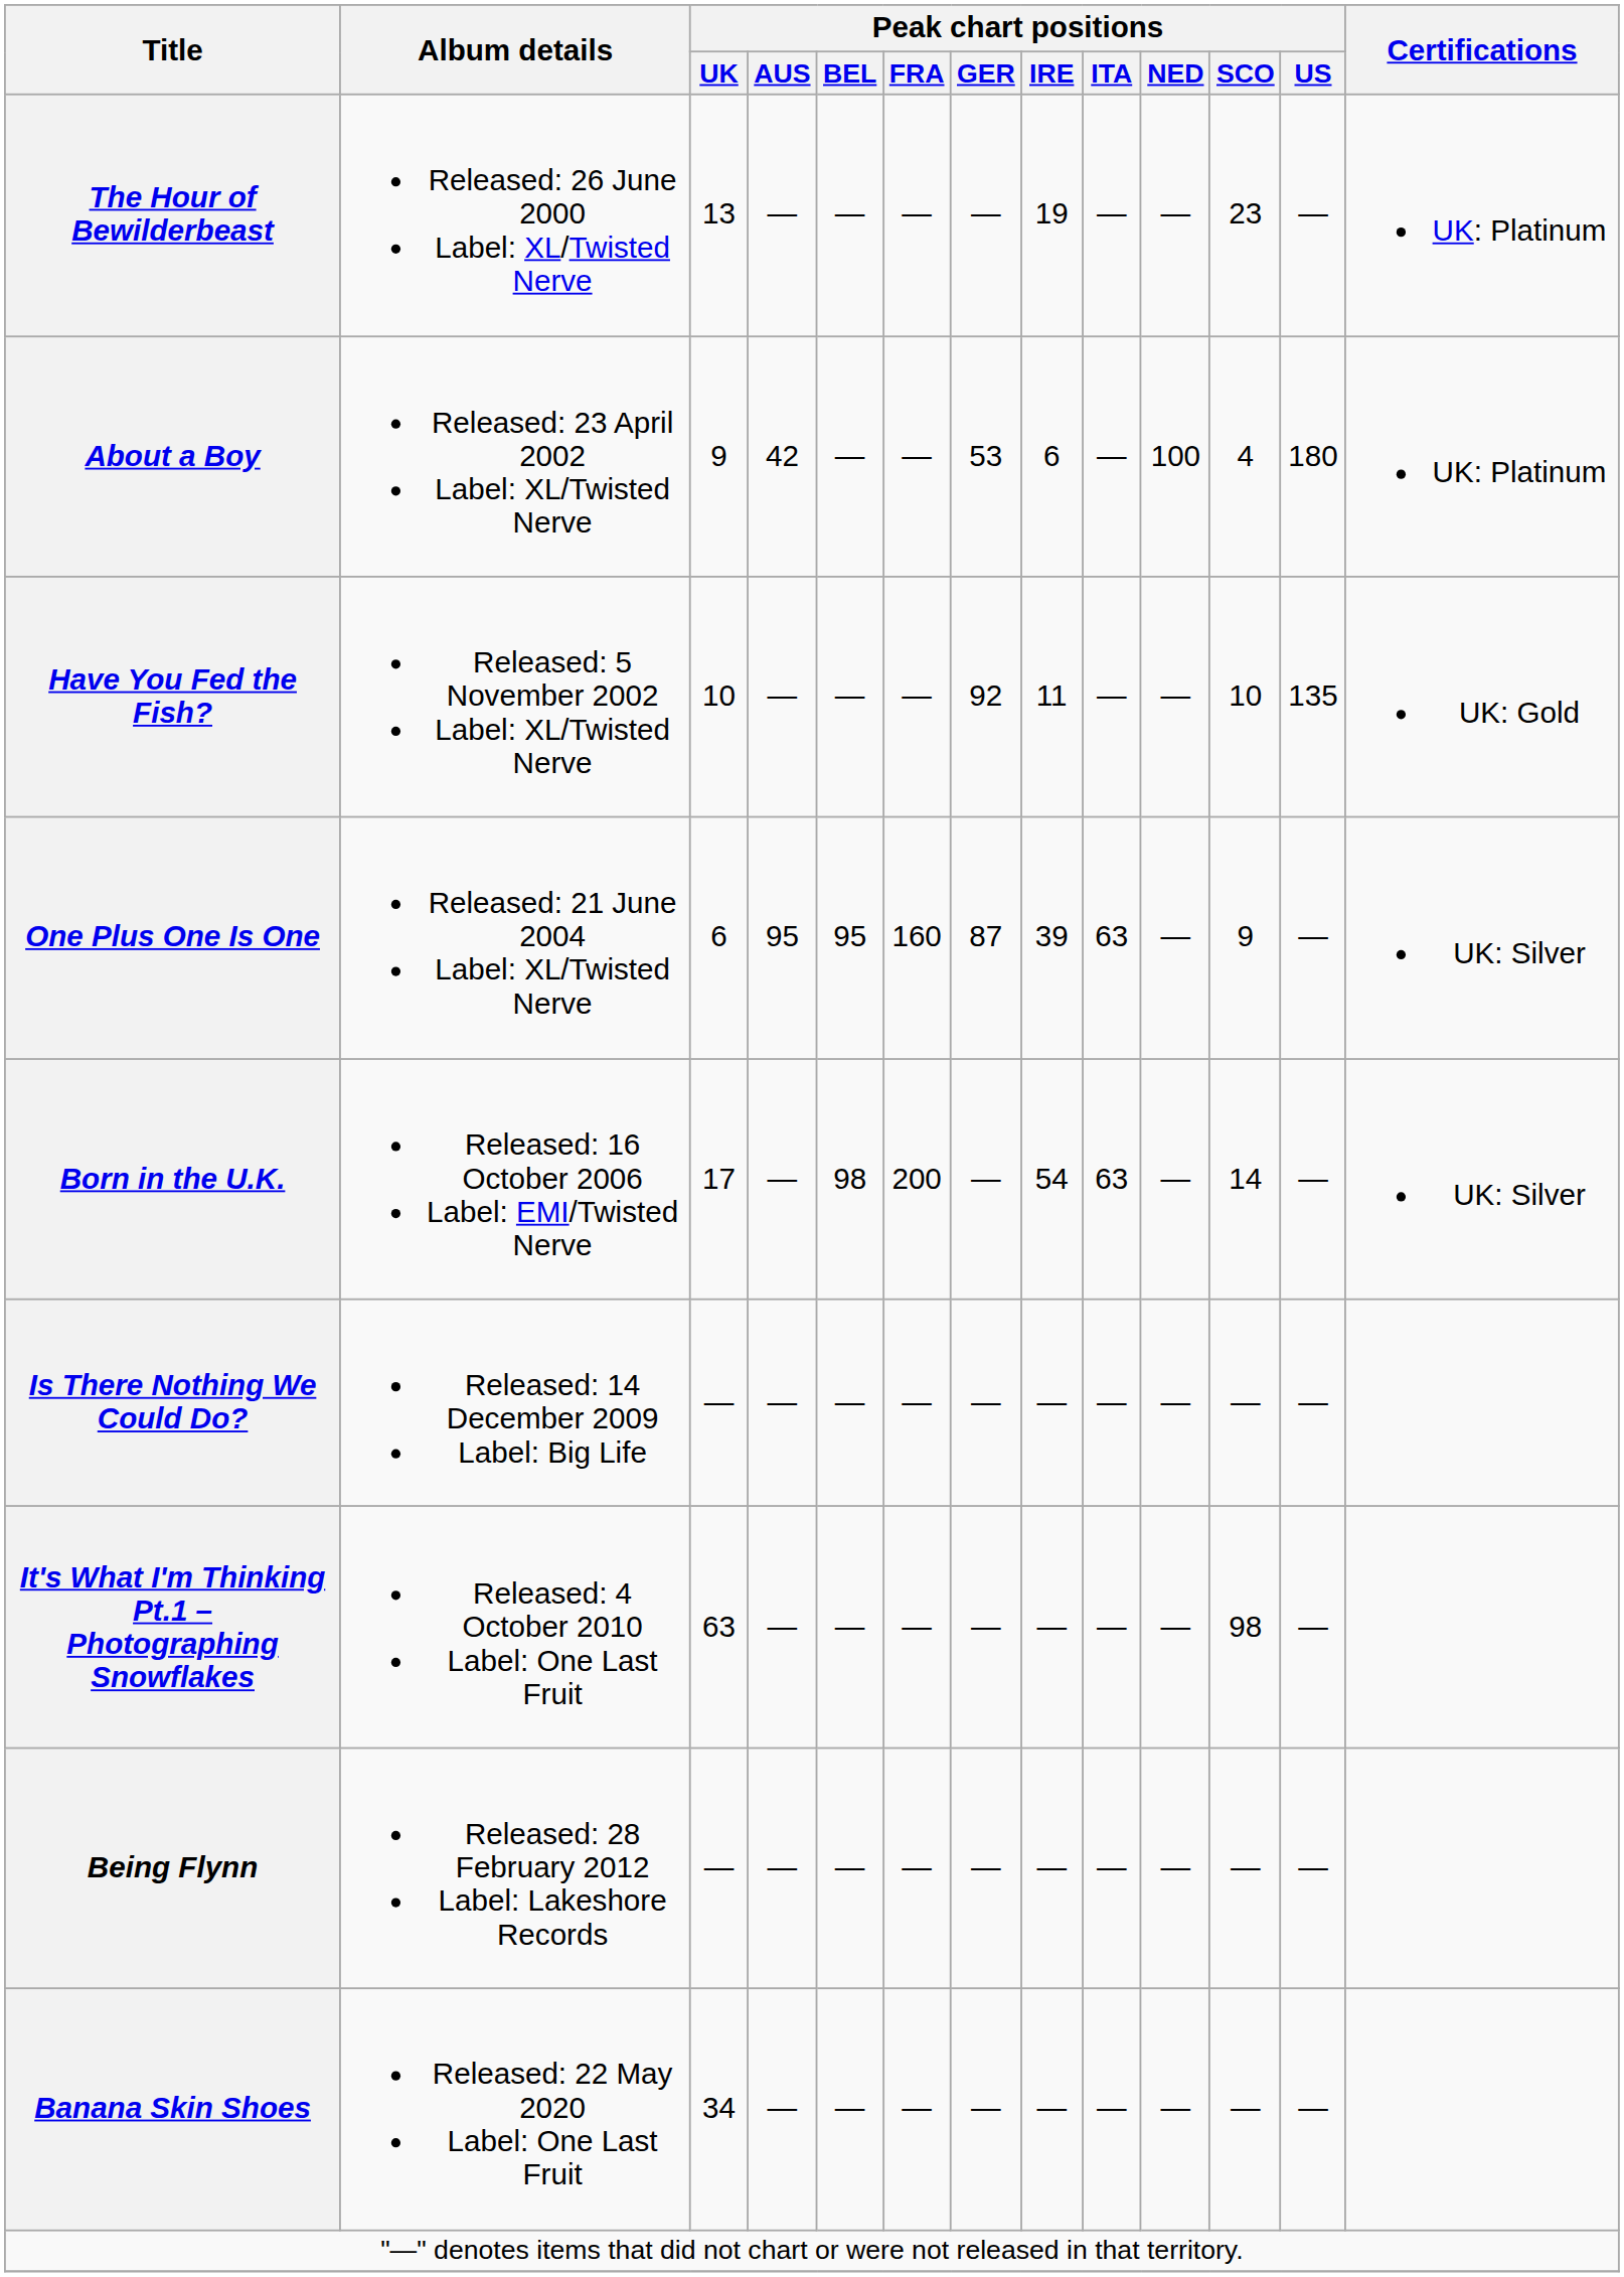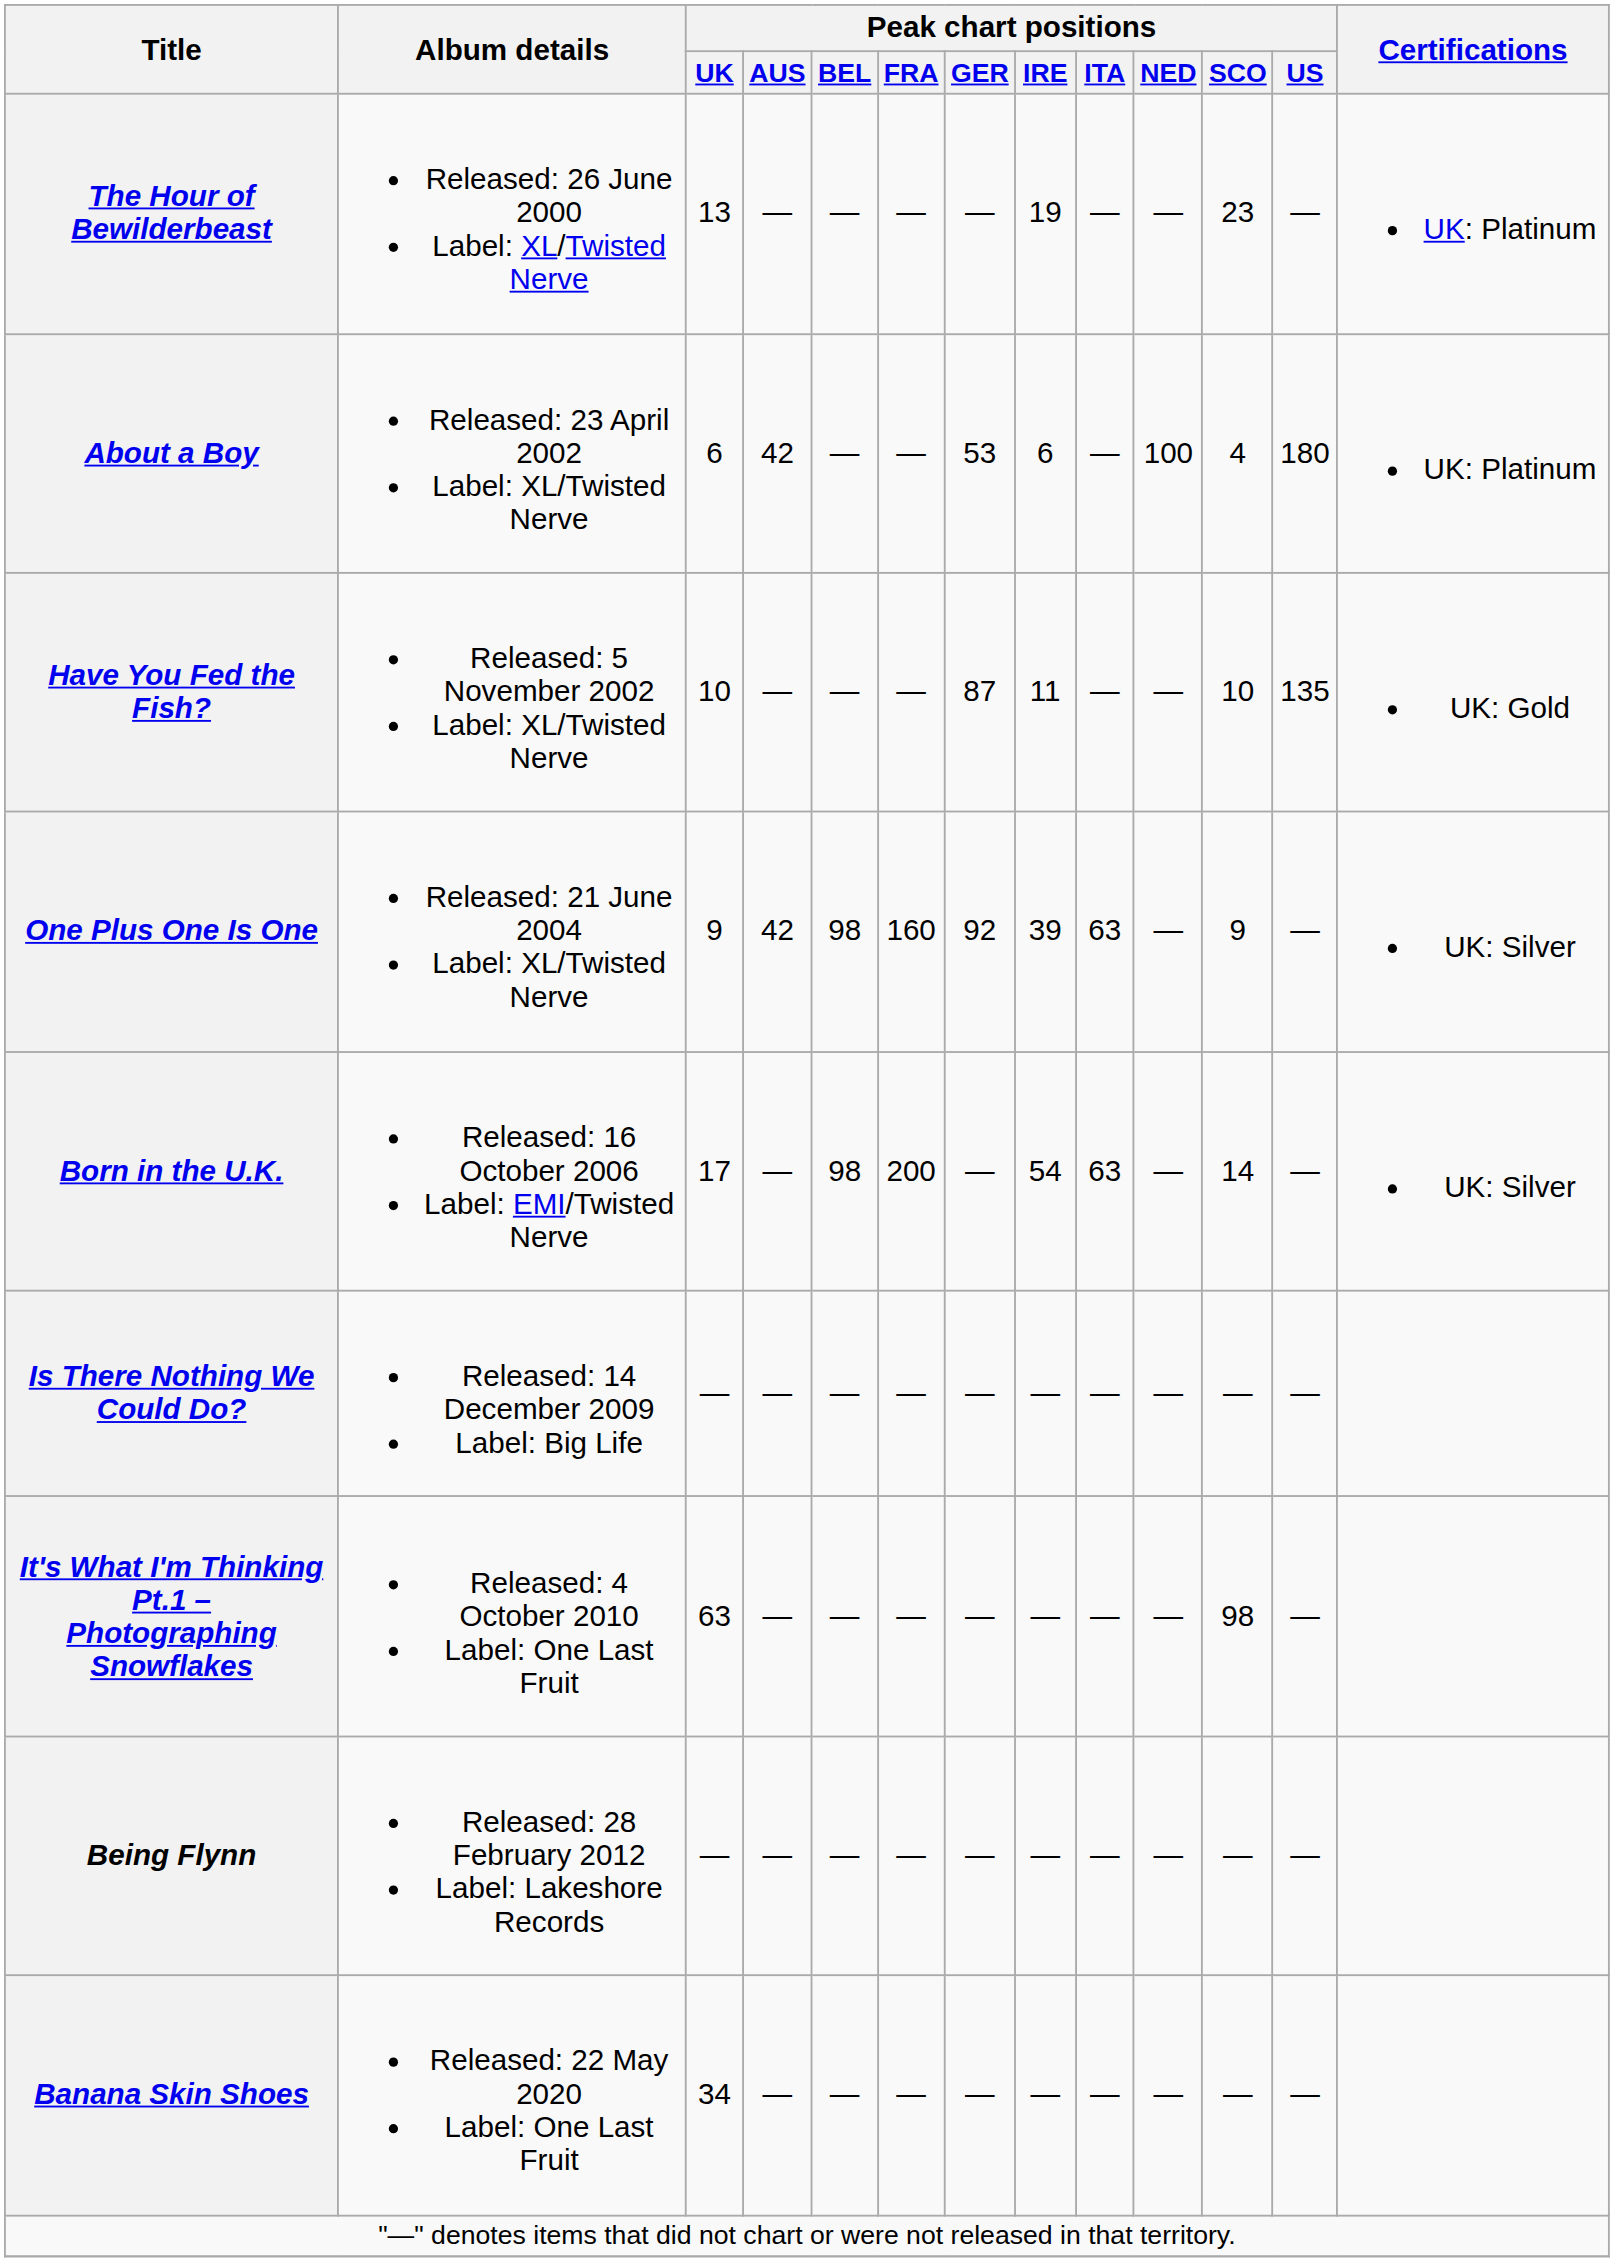 <table class="wikitable plainrowheaders" style="text-align:center;">
 <tr>
 <th scope="col" rowspan="2" style="width:16em;">Title</th>
 <th scope="col" rowspan="2" style="width:16em;">Album details</th>
 <th scope="col" colspan="10">Peak chart positions</th>
 <th rowspan="2" style="width:12em;"><a href='#'>Certifications</a></th>
 </tr>
 <tr>
 <th style="width:2em;font-size:90%;"><a href='#'>UK</a><br></th>
 <th style="width:2em;font-size:90%;"><a href='#'>AUS</a><br></th>
 <th style="width:2em;font-size:90%;"><a href='#'>BEL</a><br></th>
 <th style="width:2em;font-size:90%;"><a href='#'>FRA</a><br></th>
 <th style="width:2em;font-size:90%;"><a href='#'>GER</a><br></th>
 <th style="width:2em;font-size:90%;"><a href='#'>IRE</a><br></th>
 <th style="width:2em;font-size:90%;"><a href='#'>ITA</a><br></th>
 <th style="width:2em;font-size:90%;"><a href='#'>NED</a><br></th>
 <th style="width:2em;font-size:90%;"><a href='#'>SCO</a><br></th>
 <th style="width:2em;font-size:90%;"><a href='#'>US</a><br></th>
 </tr>
 <tr>
 <th scope="row"><em><a href='#'>The Hour of Bewilderbeast</a></em></th>
 <td><br><ul><li>Released: 26 June 2000</li><li>Label: <a href='#'>XL</a>/<a href='#'>Twisted Nerve</a></li></ul></td>
 <td>13</td>
 <td>—</td>
 <td>—</td>
 <td>—</td>
 <td>—</td>
 <td>19</td>
 <td>—</td>
 <td>—</td>
 <td>23</td>
 <td>—</td>
 <td><br><ul><li><a href='#'>UK</a>: Platinum</li></ul></td>
 </tr>
 <tr>
 <th scope="row"><em><a href='#'>About a Boy</a></em></th>
 <td><br><ul><li>Released: 23 April 2002</li><li>Label: XL/Twisted Nerve</li></ul></td>
-<td>9</td>
+<td>6</td>
 <td>42</td>
 <td>—</td>
 <td>—</td>
 <td>53</td>
 <td>6</td>
 <td>—</td>
 <td>100</td>
 <td>4</td>
 <td>180</td>
 <td><br><ul><li>UK: Platinum</li></ul></td>
 </tr>
 <tr>
 <th scope="row"><em><a href='#'>Have You Fed the Fish?</a></em></th>
 <td><br><ul><li>Released: 5 November 2002</li><li>Label: XL/Twisted Nerve</li></ul></td>
 <td>10</td>
 <td>—</td>
 <td>—</td>
 <td>—</td>
-<td>92</td>
+<td>87</td>
 <td>11</td>
 <td>—</td>
 <td>—</td>
 <td>10</td>
 <td>135</td>
 <td><br><ul><li>UK: Gold</li></ul></td>
 </tr>
 <tr>
 <th scope="row"><em><a href='#'>One Plus One Is One</a></em></th>
 <td><br><ul><li>Released: 21 June 2004</li><li>Label: XL/Twisted Nerve</li></ul></td>
-<td>6</td>
-<td>95</td>
-<td>95</td>
+<td>9</td>
+<td>42</td>
+<td>98</td>
 <td>160</td>
-<td>87</td>
+<td>92</td>
 <td>39</td>
 <td>63</td>
 <td>—</td>
 <td>9</td>
 <td>—</td>
 <td><br><ul><li>UK: Silver</li></ul></td>
 </tr>
 <tr>
 <th scope="row"><em><a href='#'>Born in the U.K.</a></em></th>
 <td><br><ul><li>Released: 16 October 2006</li><li>Label: <a href='#'>EMI</a>/Twisted Nerve</li></ul></td>
 <td>17</td>
 <td>—</td>
 <td>98</td>
 <td>200</td>
 <td>—</td>
 <td>54</td>
 <td>63</td>
 <td>—</td>
 <td>14</td>
 <td>—</td>
 <td><br><ul><li>UK: Silver</li></ul></td>
 </tr>
 <tr>
 <th scope="row"><em><a href='#'>Is There Nothing We Could Do?</a></em></th>
 <td><br><ul><li>Released: 14 December 2009</li><li>Label: Big Life</li></ul></td>
 <td>—</td>
 <td>—</td>
 <td>—</td>
 <td>—</td>
 <td>—</td>
 <td>—</td>
 <td>—</td>
 <td>—</td>
 <td>—</td>
 <td>—</td>
 <td></td>
 </tr>
 <tr>
 <th scope="row"><em><a href='#'>It's What I'm Thinking Pt.1 –<br>Photographing Snowflakes</a></em></th>
 <td><br><ul><li>Released: 4 October 2010</li><li>Label: One Last Fruit</li></ul></td>
 <td>63</td>
 <td>—</td>
 <td>—</td>
 <td>—</td>
 <td>—</td>
 <td>—</td>
 <td>—</td>
 <td>—</td>
 <td>98</td>
 <td>—</td>
 <td></td>
 </tr>
 <tr>
 <th scope="row"><em>Being Flynn</em></th>
 <td><br><ul><li>Released: 28 February 2012</li><li>Label: Lakeshore Records</li></ul></td>
 <td>—</td>
 <td>—</td>
 <td>—</td>
 <td>—</td>
 <td>—</td>
 <td>—</td>
 <td>—</td>
 <td>—</td>
 <td>—</td>
 <td>—</td>
 <td></td>
 </tr>
 <tr>
 <th scope="row"><em><a href='#'>Banana Skin Shoes</a></em></th>
 <td><br><ul><li>Released: 22 May 2020</li><li>Label: One Last Fruit</li></ul></td>
 <td>34</td>
 <td>—</td>
 <td>—</td>
 <td>—</td>
 <td>—</td>
 <td>—</td>
 <td>—</td>
 <td>—</td>
 <td>—</td>
 <td>—</td>
 <td></td>
 </tr>
 <tr>
 <td align="center" colspan="15" style="font-size:90%">"—" denotes items that did not chart or were not released in that territory.</td>
 </tr>
 <tr>
 </tr>
 </table>
